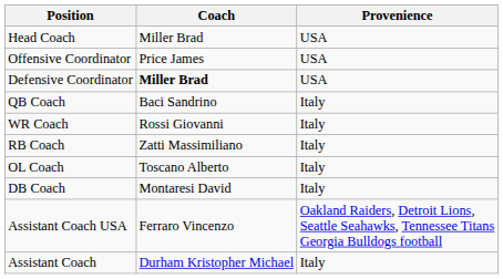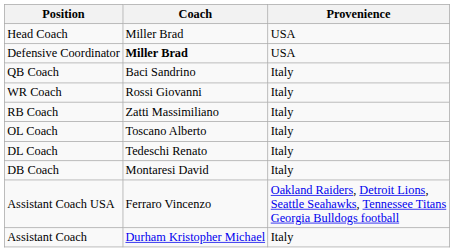 <table class="wikitable">
 <tr>
 <th>Position</th>
 <th>Coach</th>
 <th>Provenience</th>
 </tr>
 <tr>
 <td>Head Coach</td>
 <td>Miller Brad</td>
-<td>USA</td>
-</tr>
-<tr>
-<td>Offensive Coordinator</td>
-<td>Price James</td>
 <td>USA</td>
 </tr>
 <tr>
 <td>Defensive Coordinator</td>
 <td><strong>Miller Brad</strong></td>
 <td>USA</td>
 </tr>
 <tr>
 <td>QB Coach</td>
 <td>Baci Sandrino</td>
 <td>Italy</td>
 </tr>
 <tr>
 <td>WR Coach</td>
 <td>Rossi Giovanni</td>
 <td>Italy</td>
 </tr>
 <tr>
 <td>RB Coach</td>
 <td>Zatti Massimiliano</td>
 <td>Italy</td>
 </tr>
 <tr>
 <td>OL Coach</td>
 <td>Toscano Alberto</td>
 <td>Italy</td>
 </tr>
 <tr>
+<td>DL Coach</td>
+<td>Tedeschi Renato</td>
+<td>Italy</td>
+</tr>
+<tr>
 <td>DB Coach</td>
 <td>Montaresi David</td>
 <td>Italy</td>
 </tr>
 <tr>
 <td>Assistant Coach USA</td>
 <td>Ferraro Vincenzo</td>
 <td><a href='#'>Oakland Raiders</a>, <a href='#'>Detroit Lions</a>,<br><a href='#'>Seattle Seahawks</a>, <a href='#'>Tennessee Titans</a><br><a href='#'>Georgia Bulldogs football</a></td>
 </tr>
 <tr>
 <td>Assistant Coach</td>
 <td><a href='#'>Durham Kristopher Michael</a></td>
 <td>Italy</td>
 </tr>
 </table>
